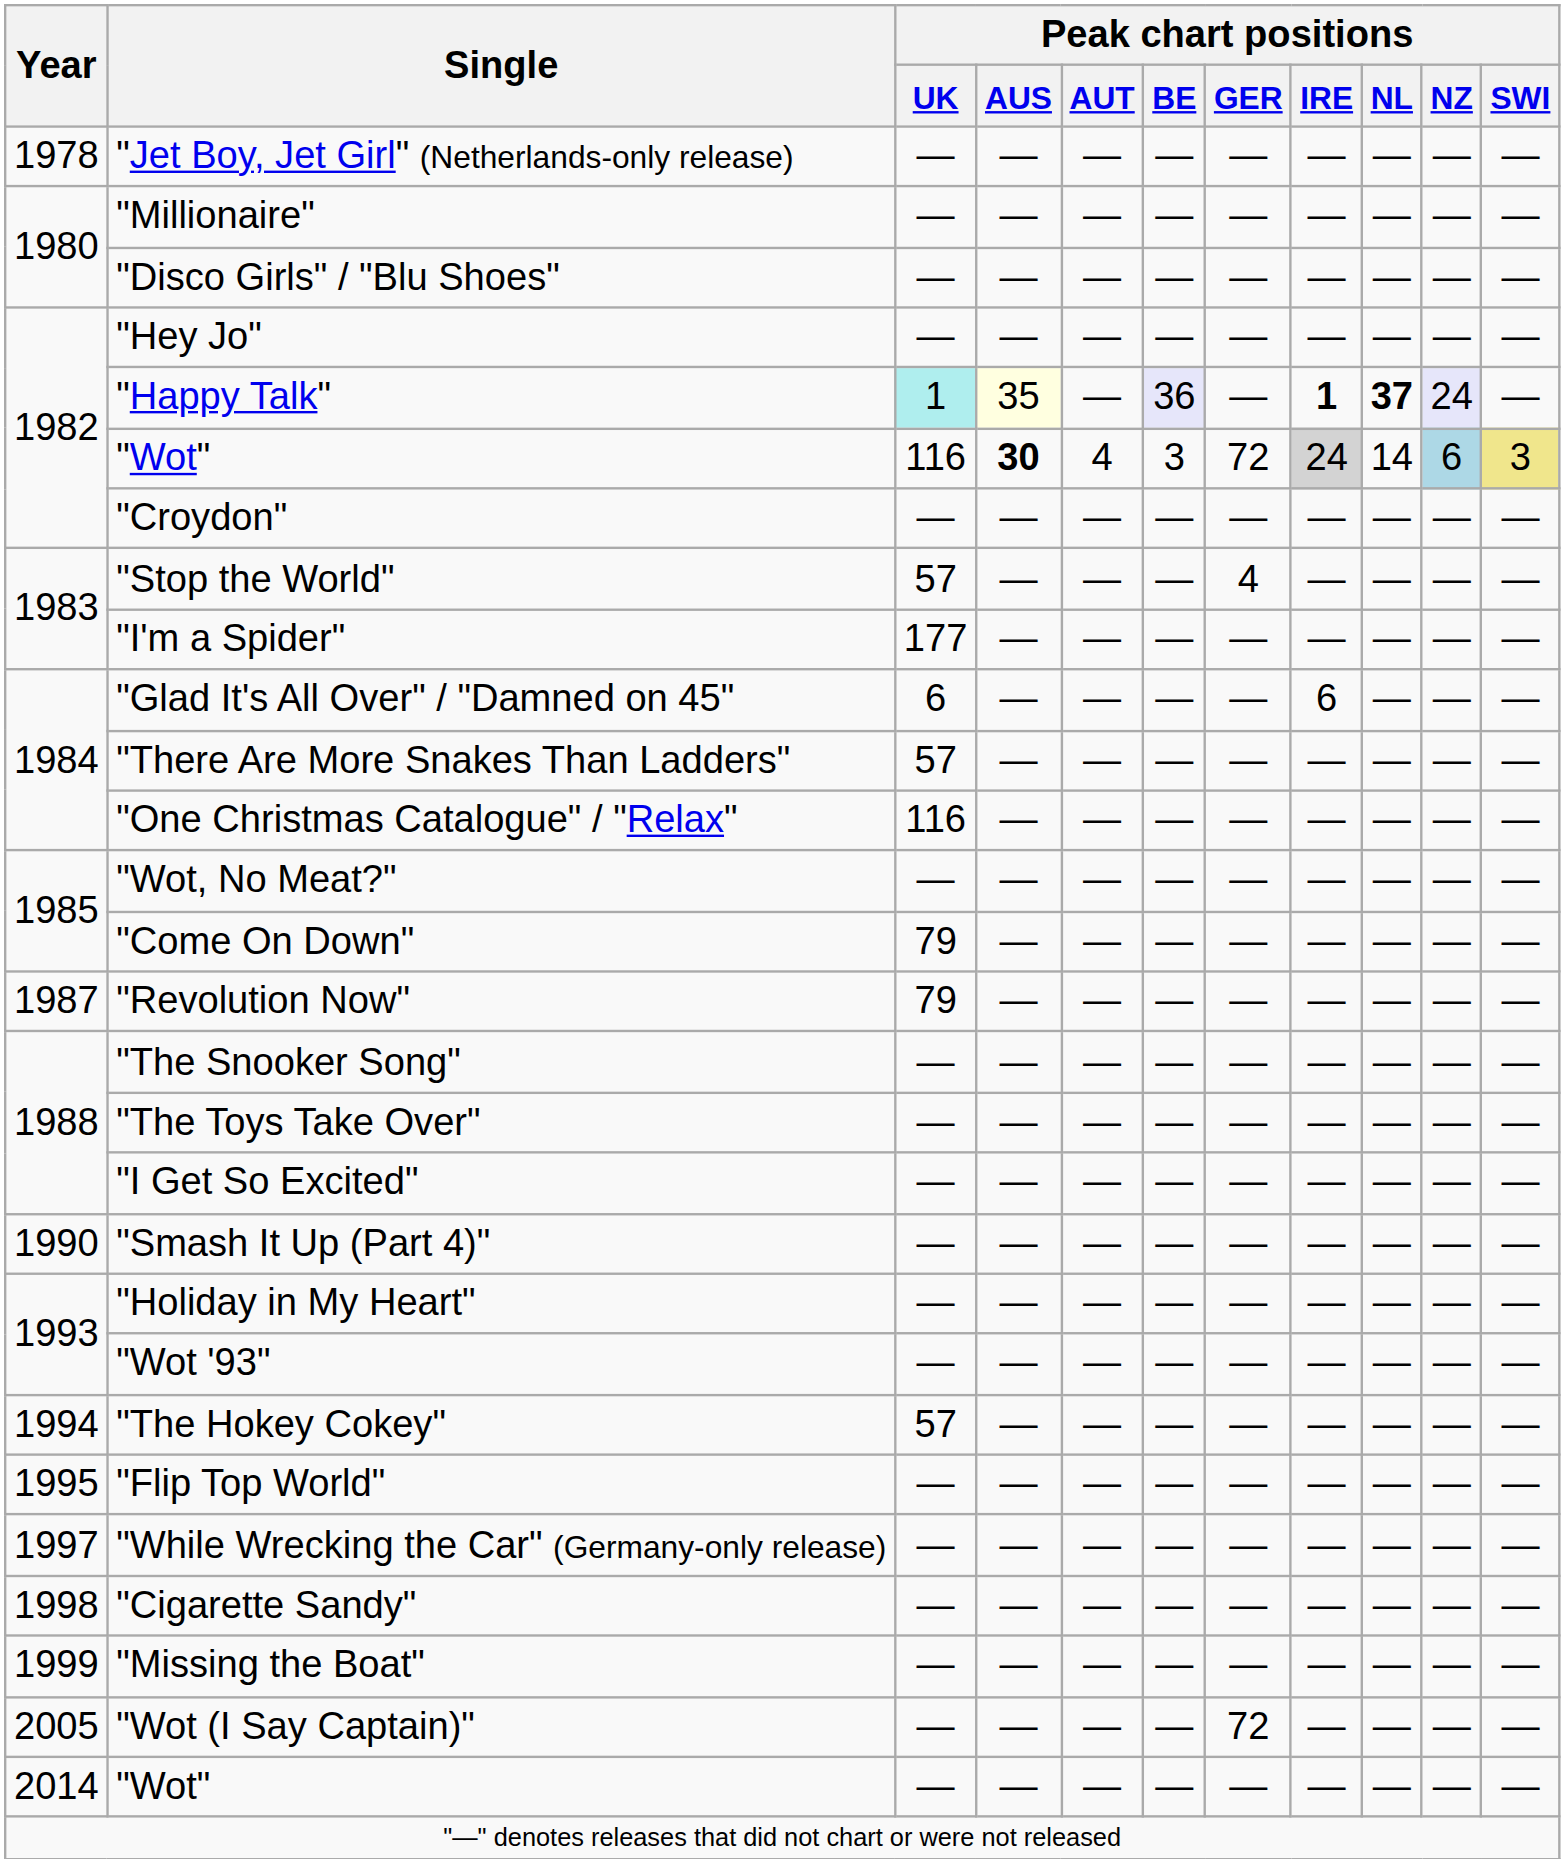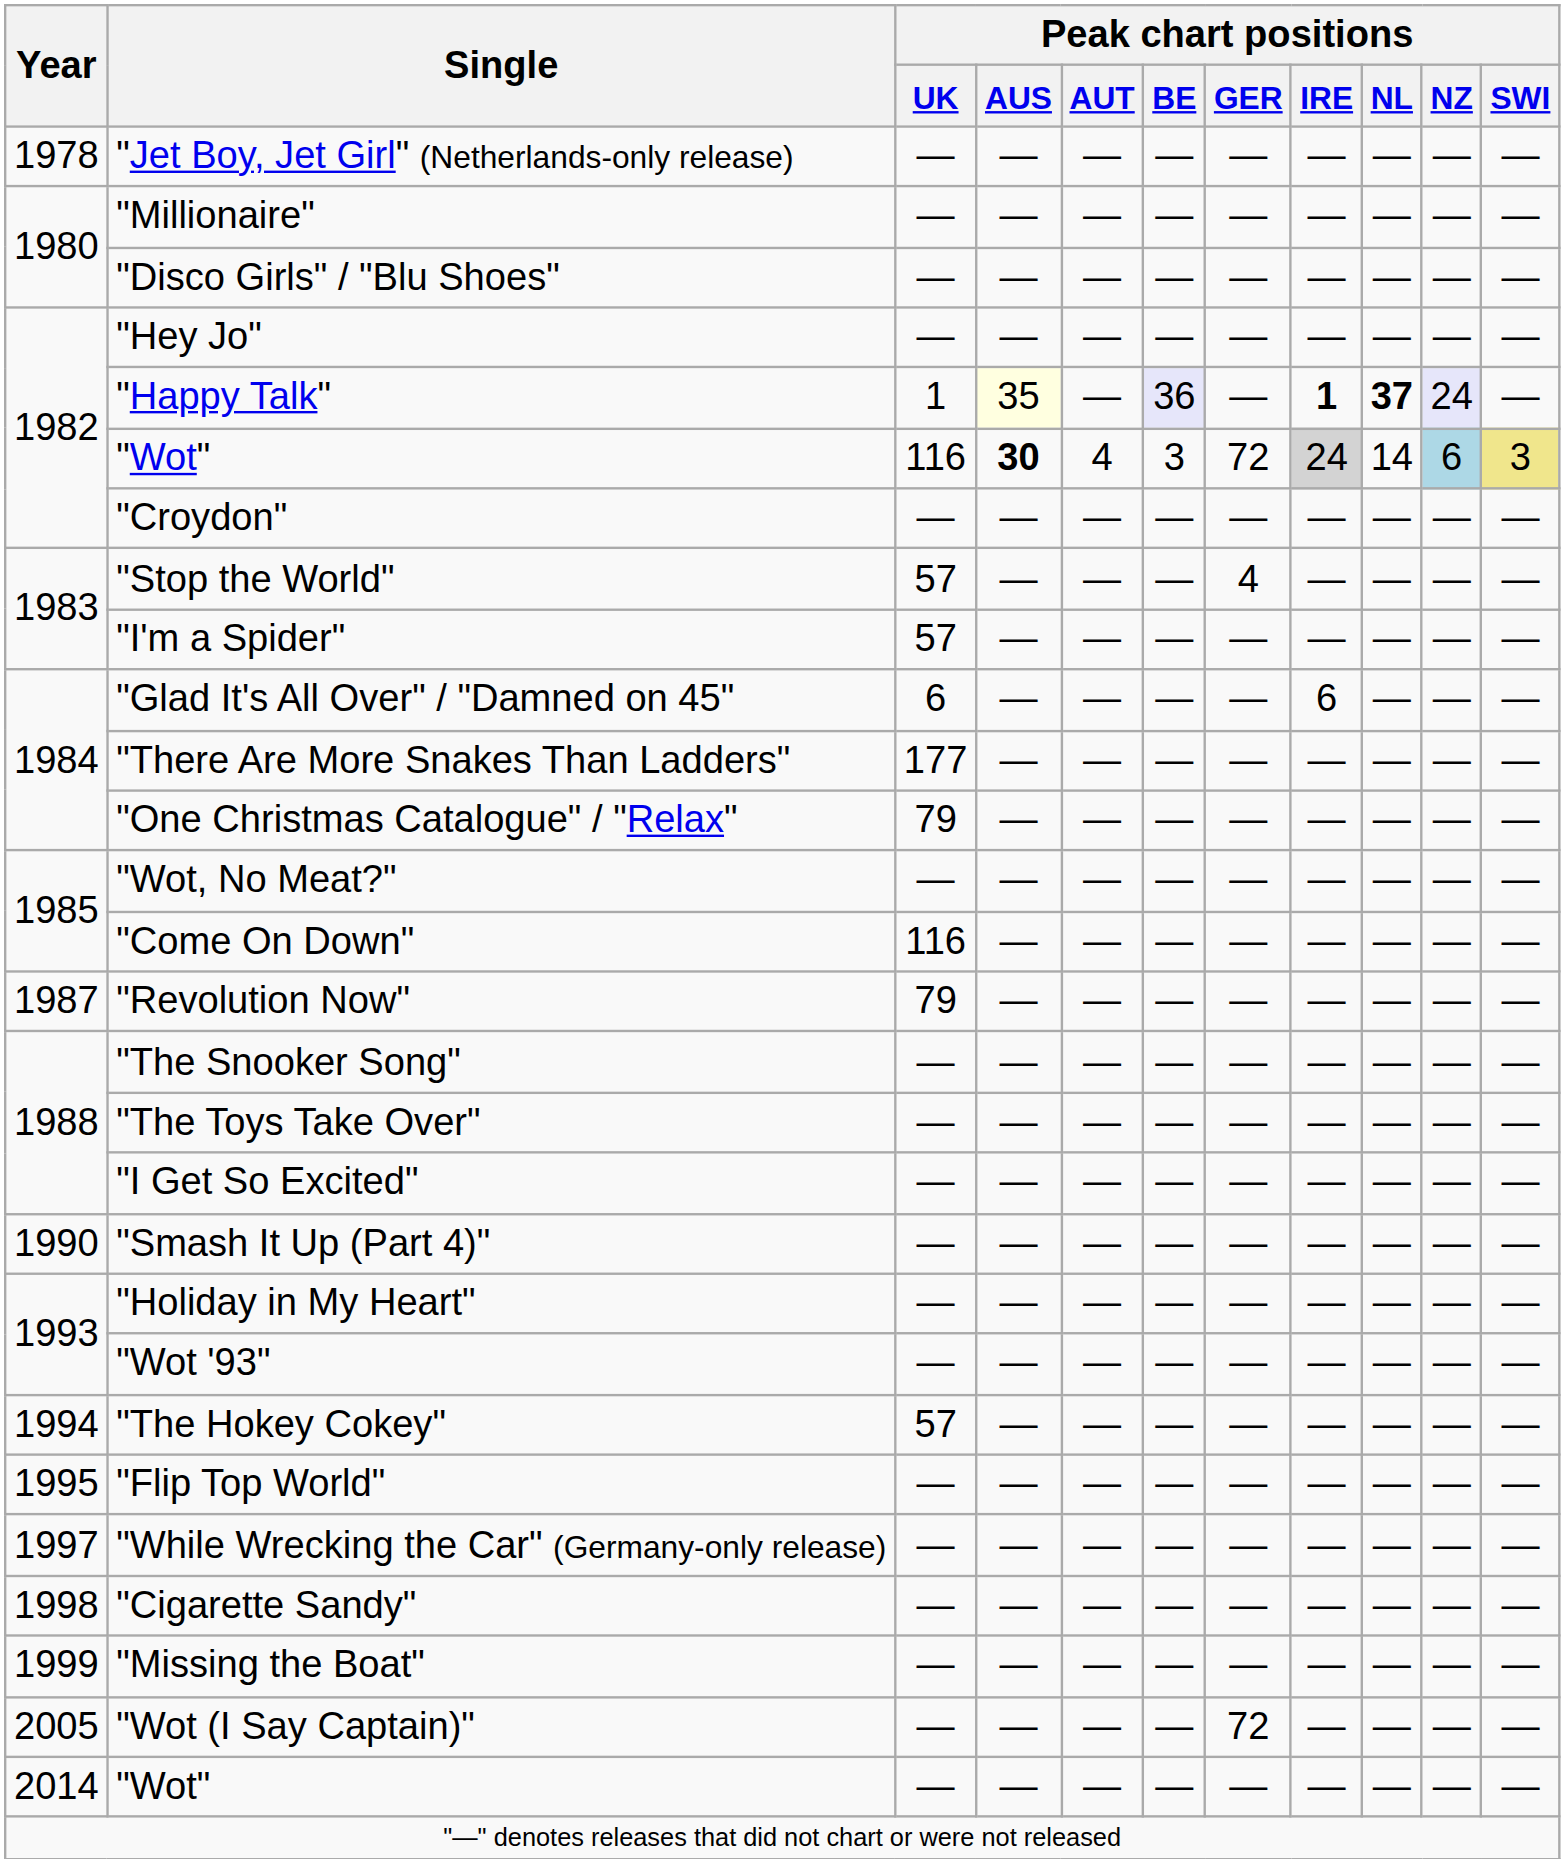 <table class="wikitable" style="text-align:center">
 <tr>
 <th rowspan="2">Year</th>
 <th rowspan="2">Single</th>
 <th colspan="9">Peak chart positions</th>
 </tr>
 <tr>
 <th><small><a href='#'>UK</a></small><br></th>
 <th><small><a href='#'>AUS</a></small><br></th>
 <th><small><a href='#'>AUT</a></small><br></th>
 <th><small><a href='#'>BE</a></small><br></th>
 <th><small><a href='#'>GER</a></small><br></th>
 <th><small><a href='#'>IRE</a></small><br></th>
 <th><small><a href='#'>NL</a></small><br></th>
 <th><small><a href='#'>NZ</a></small><br></th>
 <th><small><a href='#'>SWI</a></small><br></th>
 </tr>
 <tr>
 <td>1978</td>
 <td align="left">"<a href='#'>Jet Boy, Jet Girl</a>" <small>(Netherlands-only release)</small></td>
 <td>—</td>
 <td>—</td>
 <td>—</td>
 <td>—</td>
 <td>—</td>
 <td>—</td>
 <td>—</td>
 <td>—</td>
 <td>—</td>
 </tr>
 <tr>
 <td rowspan="2">1980</td>
 <td align="left">"Millionaire"</td>
 <td>—</td>
 <td>—</td>
 <td>—</td>
 <td>—</td>
 <td>—</td>
 <td>—</td>
 <td>—</td>
 <td>—</td>
 <td>—</td>
 </tr>
 <tr>
 <td align="left">"Disco Girls" / "Blu Shoes"</td>
 <td>—</td>
 <td>—</td>
 <td>—</td>
 <td>—</td>
 <td>—</td>
 <td>—</td>
 <td>—</td>
 <td>—</td>
 <td>—</td>
 </tr>
 <tr>
 <td rowspan="4">1982</td>
 <td align="left">"Hey Jo"</td>
 <td>—</td>
 <td>—</td>
 <td>—</td>
 <td>—</td>
 <td>—</td>
 <td>—</td>
 <td>—</td>
 <td>—</td>
 <td>—</td>
 </tr>
 <tr>
 <td align="left">"<a href='#'>Happy Talk</a>"</td>
-<td style="background: paleturquoise;">1</td>
+<td>1</td>
 <td style="background: lightyellow;">35</td>
 <td>—</td>
 <td style="background: lavender;">36</td>
 <td>—</td>
 <td><strong>1</strong></td>
 <td><strong>37</strong></td>
 <td style="background: lavender;">24</td>
 <td>—</td>
 </tr>
 <tr>
 <td align="left">"<a href='#'>Wot</a>"</td>
 <td>116</td>
 <td><strong>30</strong></td>
 <td>4</td>
 <td>3</td>
 <td>72</td>
 <td style="background: lightgrey;">24</td>
 <td>14</td>
 <td style="background: lightblue;">6</td>
 <td style="background: khaki;">3</td>
 </tr>
 <tr>
 <td align="left">"Croydon"</td>
 <td>—</td>
 <td>—</td>
 <td>—</td>
 <td>—</td>
 <td>—</td>
 <td>—</td>
 <td>—</td>
 <td>—</td>
 <td>—</td>
 </tr>
 <tr>
 <td rowspan="2">1983</td>
 <td align="left">"Stop the World"</td>
 <td>57</td>
 <td>—</td>
 <td>—</td>
 <td>—</td>
 <td>4</td>
 <td>—</td>
 <td>—</td>
 <td>—</td>
 <td>—</td>
 </tr>
 <tr>
 <td align="left">"I'm a Spider"</td>
-<td>177</td>
+<td>57</td>
 <td>—</td>
 <td>—</td>
 <td>—</td>
 <td>—</td>
 <td>—</td>
 <td>—</td>
 <td>—</td>
 <td>—</td>
 </tr>
 <tr>
 <td rowspan="3">1984</td>
 <td align="left">"Glad It's All Over" / "Damned on 45"</td>
 <td>6</td>
 <td>—</td>
 <td>—</td>
 <td>—</td>
 <td>—</td>
 <td>6</td>
 <td>—</td>
 <td>—</td>
 <td>—</td>
 </tr>
 <tr>
 <td align="left">"There Are More Snakes Than Ladders"</td>
-<td>57</td>
+<td>177</td>
 <td>—</td>
 <td>—</td>
 <td>—</td>
 <td>—</td>
 <td>—</td>
 <td>—</td>
 <td>—</td>
 <td>—</td>
 </tr>
 <tr>
 <td align="left">"One Christmas Catalogue" / "<a href='#'>Relax</a>"</td>
-<td>116</td>
+<td>79</td>
 <td>—</td>
 <td>—</td>
 <td>—</td>
 <td>—</td>
 <td>—</td>
 <td>—</td>
 <td>—</td>
 <td>—</td>
 </tr>
 <tr>
 <td rowspan="2">1985</td>
 <td align="left">"Wot, No Meat?"</td>
 <td>—</td>
 <td>—</td>
 <td>—</td>
 <td>—</td>
 <td>—</td>
 <td>—</td>
 <td>—</td>
 <td>—</td>
 <td>—</td>
 </tr>
 <tr>
 <td align="left">"Come On Down"</td>
-<td>79</td>
+<td>116</td>
 <td>—</td>
 <td>—</td>
 <td>—</td>
 <td>—</td>
 <td>—</td>
 <td>—</td>
 <td>—</td>
 <td>—</td>
 </tr>
 <tr>
 <td>1987</td>
 <td align="left">"Revolution Now"</td>
 <td>79</td>
 <td>—</td>
 <td>—</td>
 <td>—</td>
 <td>—</td>
 <td>—</td>
 <td>—</td>
 <td>—</td>
 <td>—</td>
 </tr>
 <tr>
 <td rowspan="3">1988</td>
 <td align="left">"The Snooker Song"</td>
 <td>—</td>
 <td>—</td>
 <td>—</td>
 <td>—</td>
 <td>—</td>
 <td>—</td>
 <td>—</td>
 <td>—</td>
 <td>—</td>
 </tr>
 <tr>
 <td align="left">"The Toys Take Over"</td>
 <td>—</td>
 <td>—</td>
 <td>—</td>
 <td>—</td>
 <td>—</td>
 <td>—</td>
 <td>—</td>
 <td>—</td>
 <td>—</td>
 </tr>
 <tr>
 <td align="left">"I Get So Excited"</td>
 <td>—</td>
 <td>—</td>
 <td>—</td>
 <td>—</td>
 <td>—</td>
 <td>—</td>
 <td>—</td>
 <td>—</td>
 <td>—</td>
 </tr>
 <tr>
 <td>1990</td>
 <td align="left">"Smash It Up (Part 4)"</td>
 <td>—</td>
 <td>—</td>
 <td>—</td>
 <td>—</td>
 <td>—</td>
 <td>—</td>
 <td>—</td>
 <td>—</td>
 <td>—</td>
 </tr>
 <tr>
 <td rowspan="2">1993</td>
 <td align="left">"Holiday in My Heart"</td>
 <td>—</td>
 <td>—</td>
 <td>—</td>
 <td>—</td>
 <td>—</td>
 <td>—</td>
 <td>—</td>
 <td>—</td>
 <td>—</td>
 </tr>
 <tr>
 <td align="left">"Wot '93"</td>
 <td>—</td>
 <td>—</td>
 <td>—</td>
 <td>—</td>
 <td>—</td>
 <td>—</td>
 <td>—</td>
 <td>—</td>
 <td>—</td>
 </tr>
 <tr>
 <td>1994</td>
 <td align="left">"The Hokey Cokey"</td>
 <td>57</td>
 <td>—</td>
 <td>—</td>
 <td>—</td>
 <td>—</td>
 <td>—</td>
 <td>—</td>
 <td>—</td>
 <td>—</td>
 </tr>
 <tr>
 <td>1995</td>
 <td align="left">"Flip Top World"</td>
 <td>—</td>
 <td>—</td>
 <td>—</td>
 <td>—</td>
 <td>—</td>
 <td>—</td>
 <td>—</td>
 <td>—</td>
 <td>—</td>
 </tr>
 <tr>
 <td>1997</td>
 <td align="left">"While Wrecking the Car" <small>(Germany-only release)</small></td>
 <td>—</td>
 <td>—</td>
 <td>—</td>
 <td>—</td>
 <td>—</td>
 <td>—</td>
 <td>—</td>
 <td>—</td>
 <td>—</td>
 </tr>
 <tr>
 <td>1998</td>
 <td align="left">"Cigarette Sandy"</td>
 <td>—</td>
 <td>—</td>
 <td>—</td>
 <td>—</td>
 <td>—</td>
 <td>—</td>
 <td>—</td>
 <td>—</td>
 <td>—</td>
 </tr>
 <tr>
 <td>1999</td>
 <td align="left">"Missing the Boat"</td>
 <td>—</td>
 <td>—</td>
 <td>—</td>
 <td>—</td>
 <td>—</td>
 <td>—</td>
 <td>—</td>
 <td>—</td>
 <td>—</td>
 </tr>
 <tr>
 <td>2005</td>
 <td align="left">"Wot (I Say Captain)"</td>
 <td>—</td>
 <td>—</td>
 <td>—</td>
 <td>—</td>
 <td>72</td>
 <td>—</td>
 <td>—</td>
 <td>—</td>
 <td>—</td>
 </tr>
 <tr>
 <td>2014</td>
 <td align="left">"Wot"</td>
 <td>—</td>
 <td>—</td>
 <td>—</td>
 <td>—</td>
 <td>—</td>
 <td>—</td>
 <td>—</td>
 <td>—</td>
 <td>—</td>
 </tr>
 <tr>
 <td colspan="11" style="font-size:8pt">"—" denotes releases that did not chart or were not released</td>
 </tr>
 </table>
